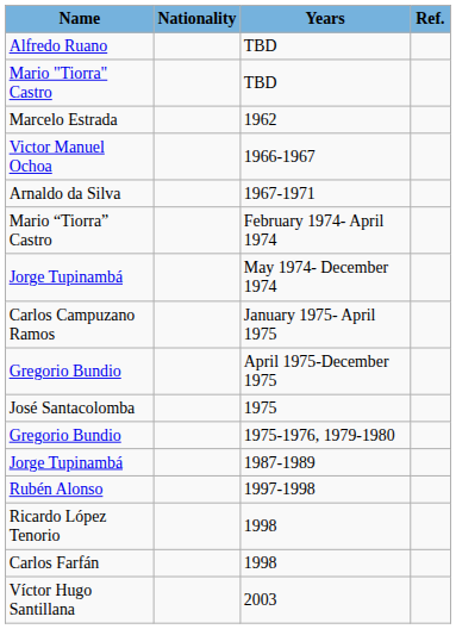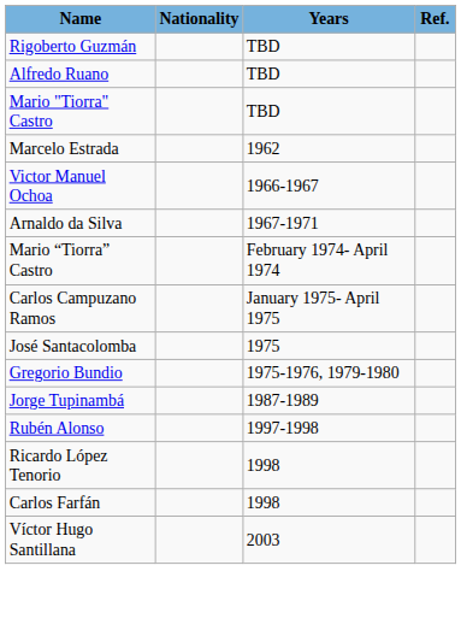 <table class="wikitable" style="text-align:left; font-size:95%;">
 <tr>
 <th style="background:#75b2dd; width:130px;"><span>Name</span></th>
 <th style="background:#75b2dd; width:60px;"><span>Nationality</span></th>
 <th style="background:#75b2dd; width:150px;"><span>Years</span></th>
 <th style="background:#75b2dd; width:30px;"><span>Ref.</span></th>
+</tr>
+<tr>
+<td><a href='#'>Rigoberto Guzmán</a></td>
+<td></td>
+<td>TBD</td>
+<td></td>
 </tr>
 <tr>
 <td><a href='#'>Alfredo Ruano</a></td>
 <td></td>
 <td>TBD</td>
 <td></td>
 </tr>
 <tr>
 <td><a href='#'>Mario "Tiorra" Castro</a></td>
 <td></td>
 <td>TBD</td>
 <td></td>
 </tr>
 <tr>
 <td>Marcelo Estrada</td>
 <td></td>
 <td>1962</td>
 <td></td>
 </tr>
 <tr>
 <td><a href='#'>Victor Manuel Ochoa</a></td>
 <td></td>
 <td>1966-1967</td>
 <td></td>
 </tr>
 <tr>
 <td>Arnaldo da Silva</td>
 <td></td>
 <td>1967-1971</td>
 <td></td>
 </tr>
 <tr>
 <td>Mario “Tiorra” Castro</td>
 <td></td>
 <td>February 1974- April 1974</td>
 <td></td>
 </tr>
 <tr>
-<td><a href='#'>Jorge Tupinambá</a></td>
-<td></td>
-<td>May 1974- December 1974</td>
-<td></td>
-</tr>
-<tr>
 <td>Carlos Campuzano Ramos</td>
 <td></td>
 <td>January 1975- April 1975</td>
-<td></td>
-</tr>
-<tr>
-<td><a href='#'>Gregorio Bundio</a></td>
-<td></td>
-<td>April 1975-December 1975</td>
 <td></td>
 </tr>
 <tr>
 <td>José Santacolomba</td>
 <td> </td>
 <td>1975</td>
 <td></td>
 </tr>
 <tr>
 <td><a href='#'>Gregorio Bundio</a></td>
 <td></td>
 <td>1975-1976, 1979-1980</td>
 <td></td>
 </tr>
 <tr>
 <td><a href='#'>Jorge Tupinambá</a></td>
 <td></td>
 <td>1987-1989</td>
 <td></td>
 </tr>
 <tr>
 <td><a href='#'>Rubén Alonso</a></td>
 <td></td>
 <td>1997-1998</td>
 <td></td>
 </tr>
 <tr>
 <td>Ricardo López Tenorio</td>
 <td></td>
 <td>1998</td>
 <td></td>
 </tr>
 <tr>
 <td>Carlos Farfán</td>
 <td></td>
 <td>1998</td>
 <td></td>
 </tr>
 <tr>
 <td>Víctor Hugo Santillana</td>
 <td></td>
 <td>2003</td>
 <td></td>
 </tr>
 </table>
